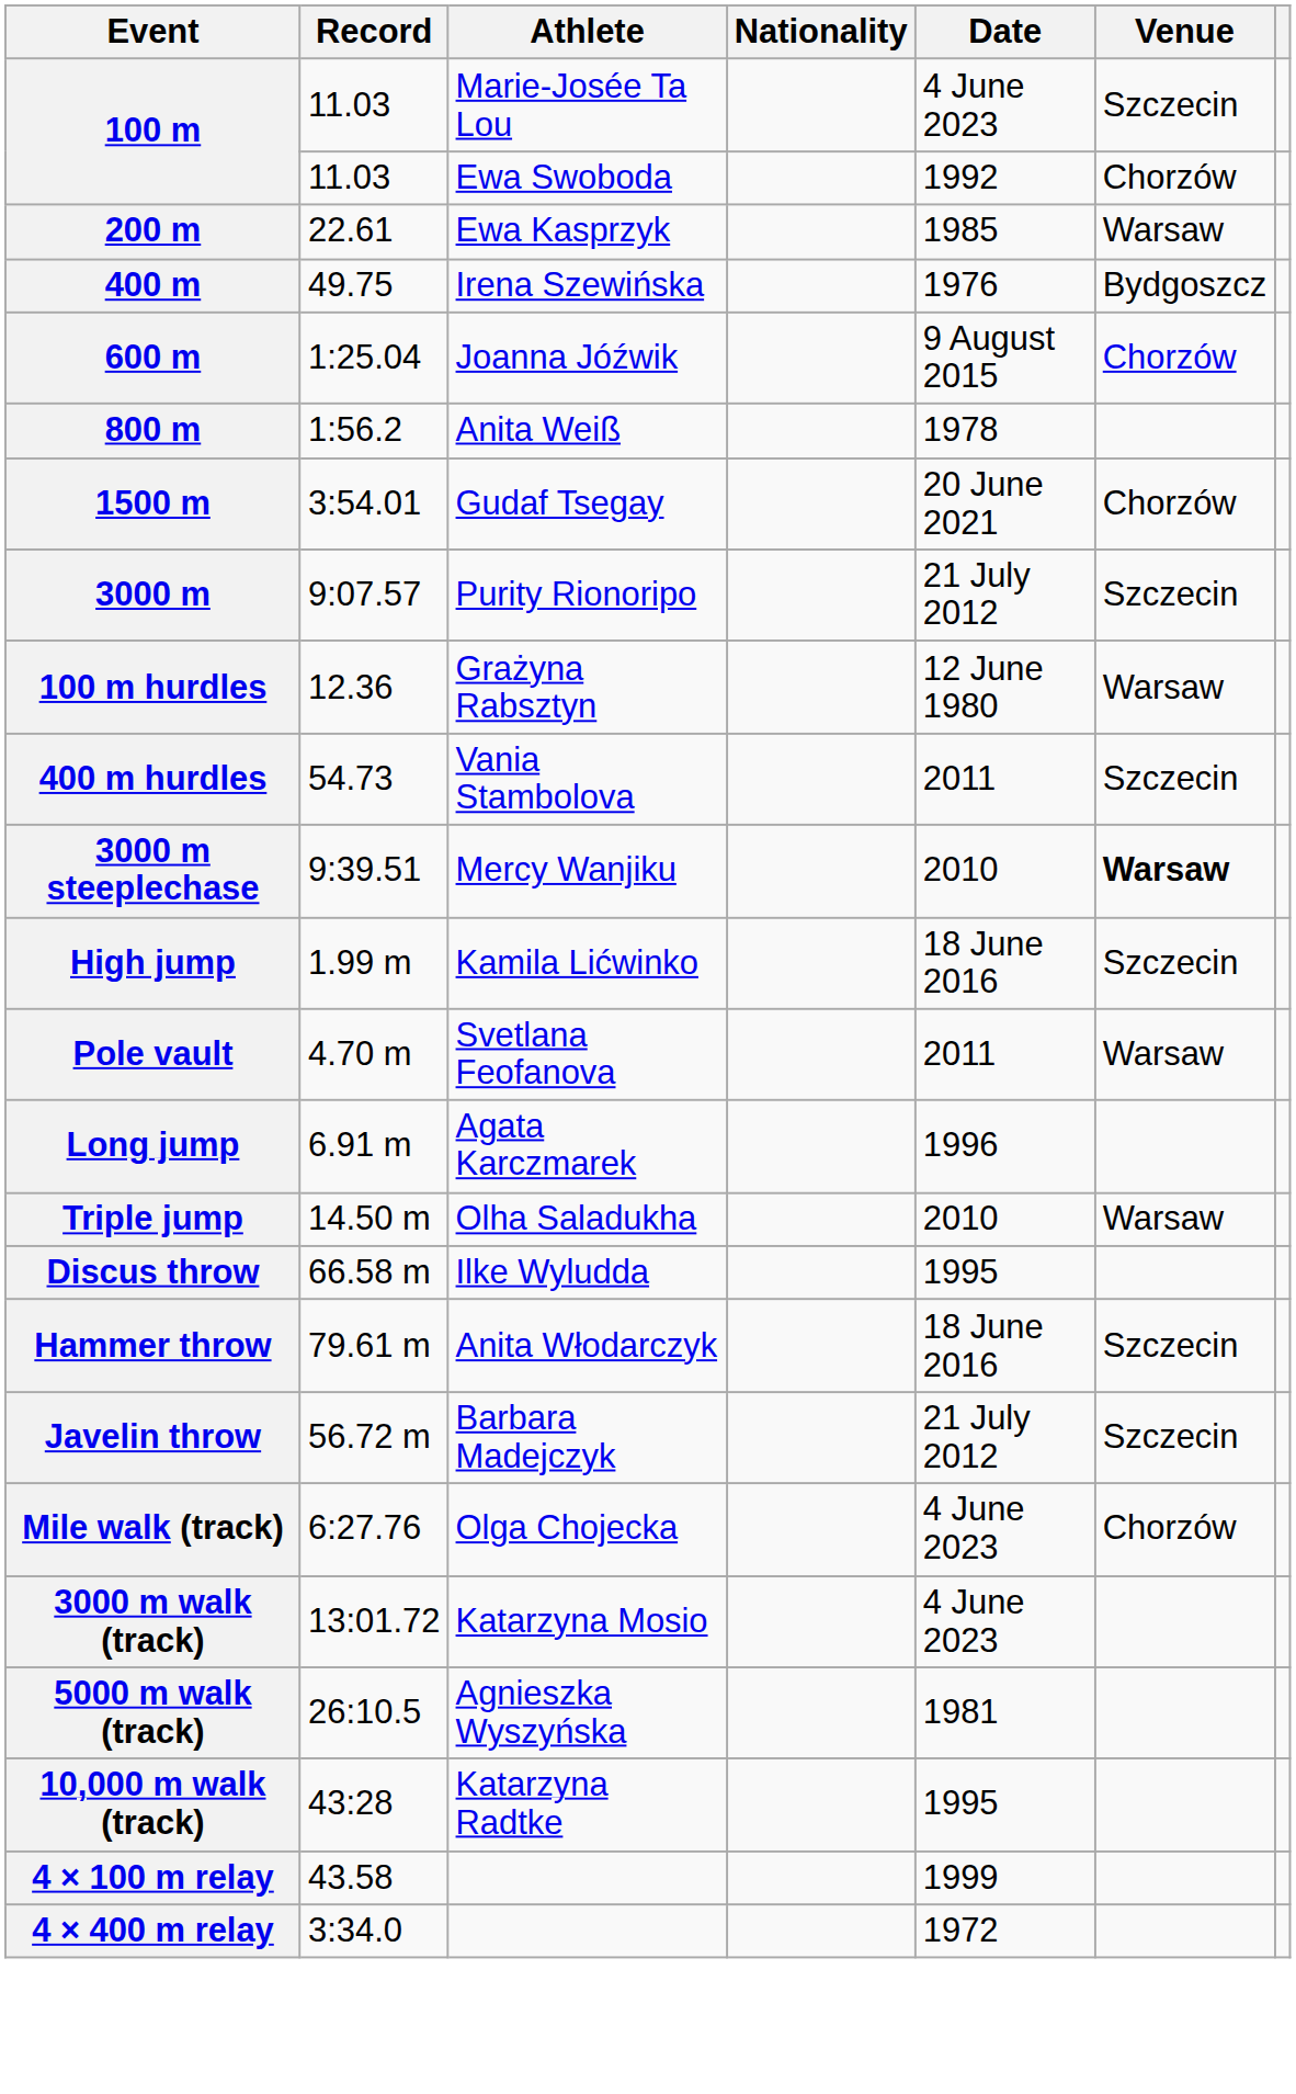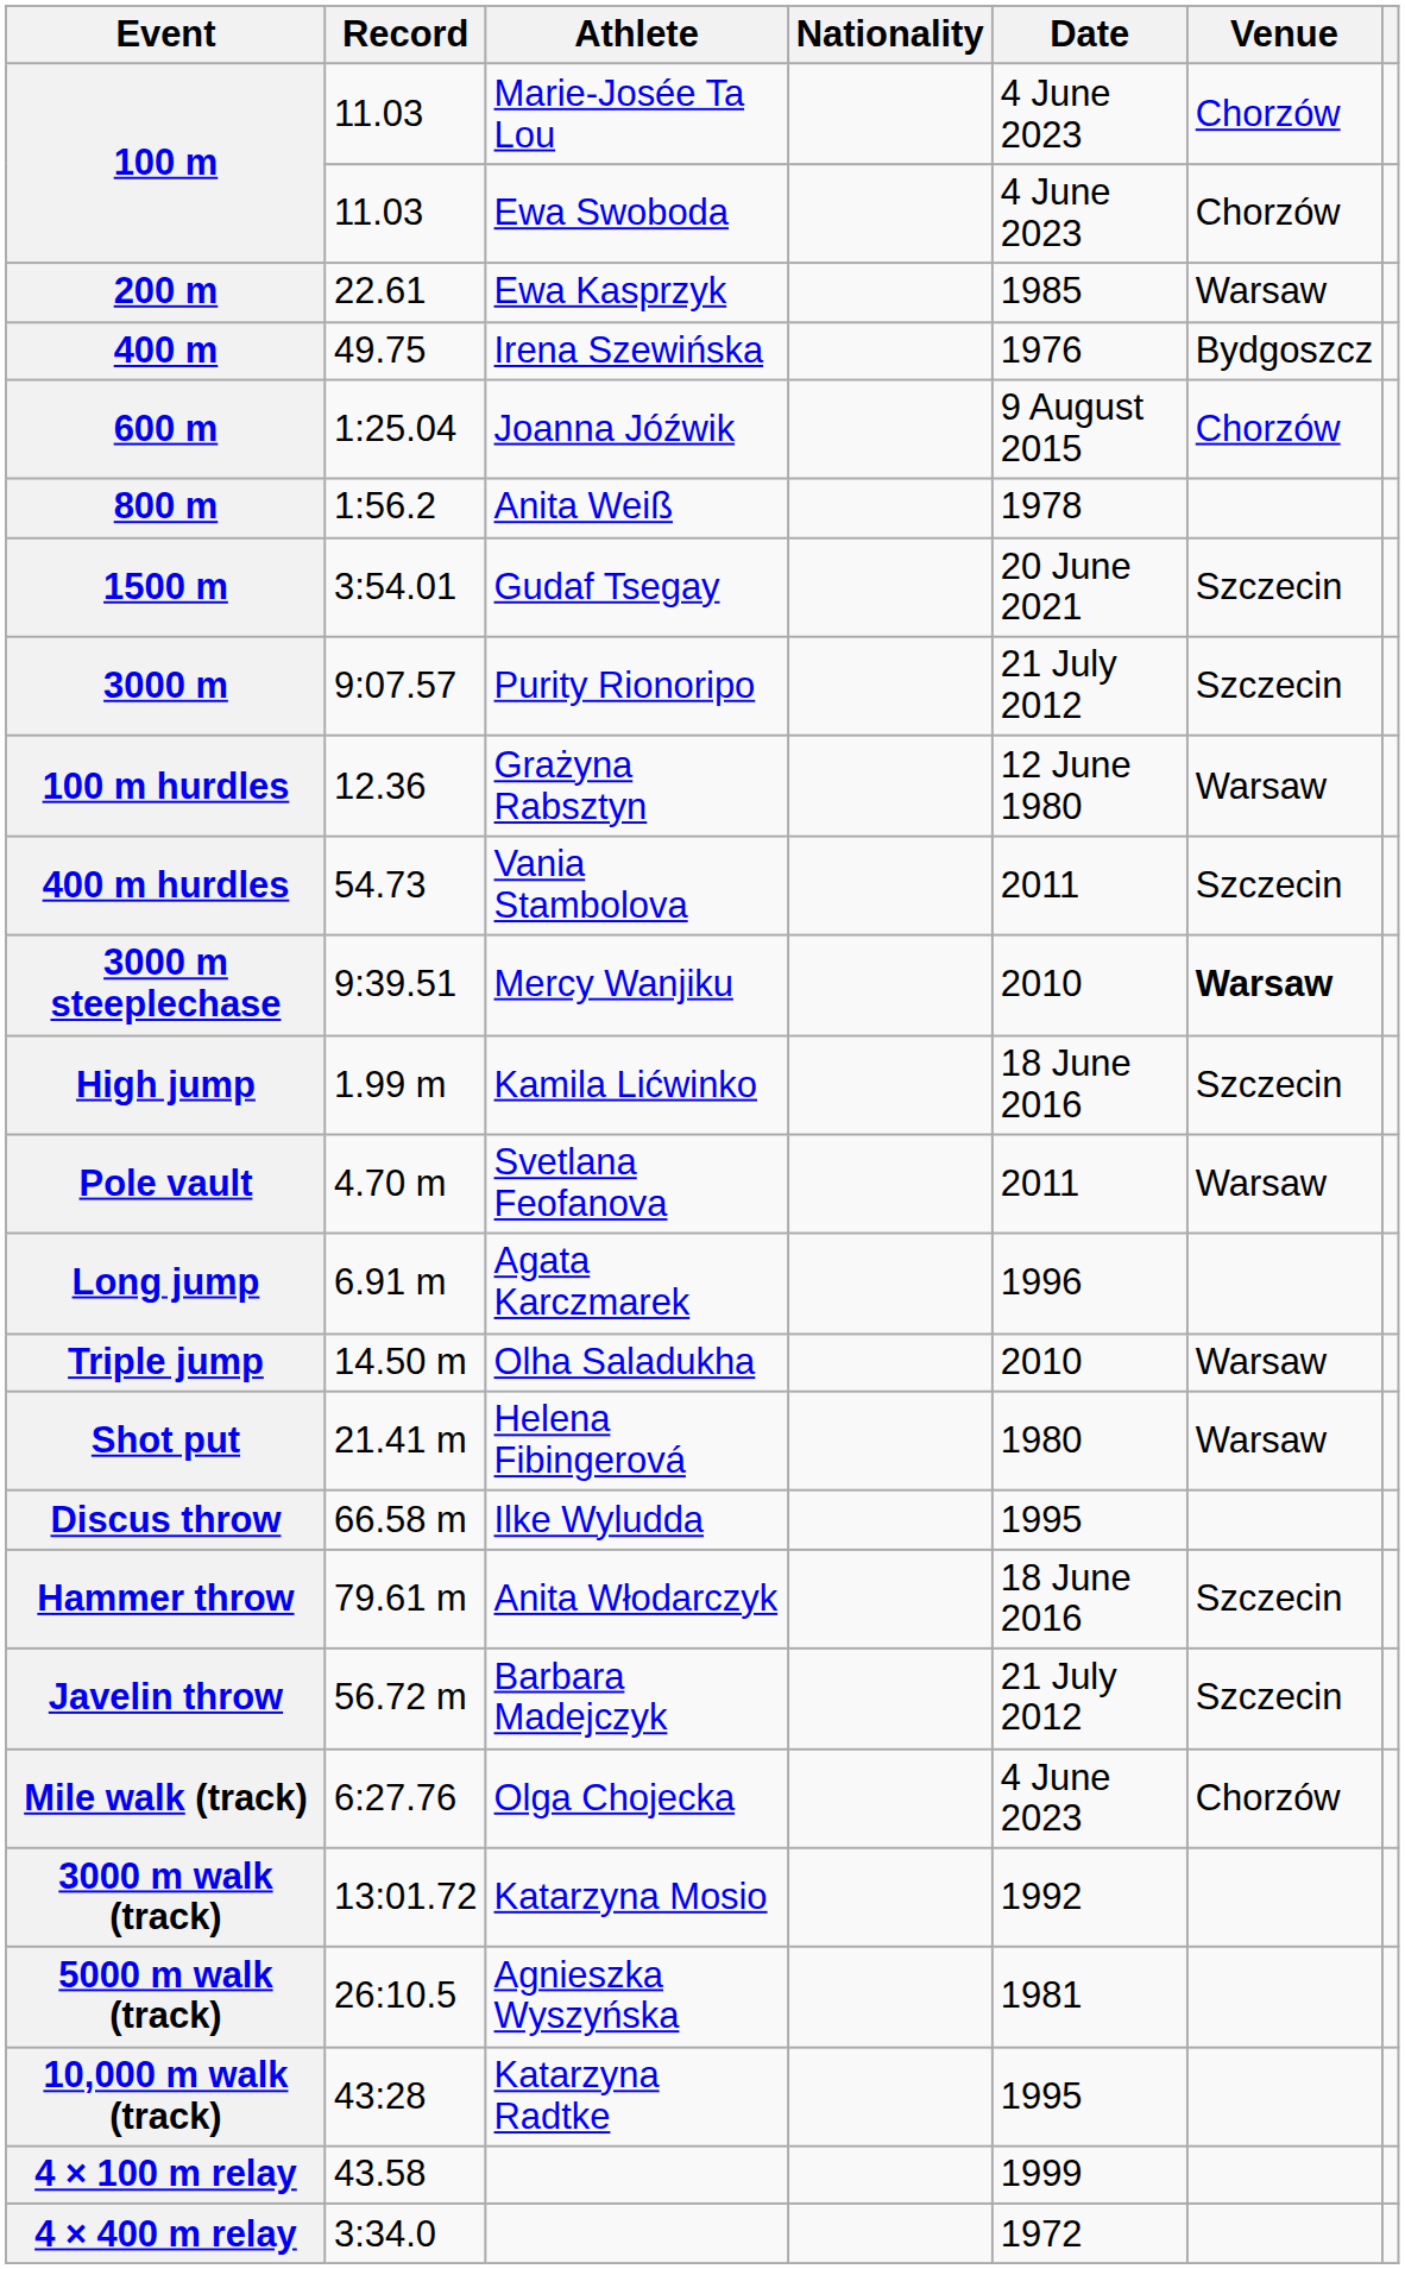 <table class="wikitable plainrowheaders sticky-header">
 <tr>
 <th scope="col">Event</th>
 <th scope="col">Record</th>
 <th scope="col">Athlete</th>
 <th scope="col">Nationality</th>
 <th scope="col">Date</th>
 <th scope="col">Venue</th>
 <th scope="col"></th>
 </tr>
 <tr>
 <th scope="rowgroup" rowspan="2"><a href='#'>100 m</a></th>
 <td>11.03 </td>
 <td><a href='#'>Marie-Josée Ta Lou</a></td>
 <td></td>
 <td>4 June 2023</td>
-<td>Szczecin</td>
+<td><a href='#'>Chorzów</a></td>
 <td></td>
 </tr>
 <tr>
 <td>11.03 </td>
 <td><a href='#'>Ewa Swoboda</a></td>
 <td></td>
-<td>1992</td>
+<td>4 June 2023</td>
 <td>Chorzów</td>
 <td></td>
 </tr>
 <tr>
 <th scope="row"><a href='#'>200 m</a></th>
 <td>22.61</td>
 <td><a href='#'>Ewa Kasprzyk</a></td>
 <td></td>
 <td>1985</td>
 <td>Warsaw</td>
 <td></td>
 </tr>
 <tr>
 <th scope="row"><a href='#'>400 m</a></th>
 <td>49.75</td>
 <td><a href='#'>Irena Szewińska</a></td>
 <td></td>
 <td>1976</td>
 <td>Bydgoszcz</td>
 <td></td>
 </tr>
 <tr>
 <th scope="row"><a href='#'>600 m</a></th>
 <td>1:25.04</td>
 <td><a href='#'>Joanna Jóźwik</a></td>
 <td></td>
 <td>9 August 2015</td>
 <td><a href='#'>Chorzów</a></td>
 <td></td>
 </tr>
 <tr>
 <th scope="row"><a href='#'>800 m</a></th>
 <td>1:56.2</td>
 <td><a href='#'>Anita Weiß</a></td>
 <td></td>
 <td>1978</td>
 <td></td>
 <td></td>
 </tr>
 <tr>
 <th scope="row"><a href='#'>1500 m</a></th>
 <td>3:54.01</td>
 <td><a href='#'>Gudaf Tsegay</a></td>
 <td></td>
 <td>20 June 2021</td>
-<td>Chorzów</td>
+<td>Szczecin</td>
 <td></td>
 </tr>
 <tr>
 <th scope="row"><a href='#'>3000 m</a></th>
 <td>9:07.57</td>
 <td><a href='#'>Purity Rionoripo</a></td>
 <td></td>
 <td>21 July 2012</td>
 <td>Szczecin</td>
 <td></td>
 </tr>
 <tr>
 <th scope="row"><a href='#'>100 m hurdles</a></th>
 <td>12.36 </td>
 <td><a href='#'>Grażyna Rabsztyn</a></td>
 <td></td>
 <td>12 June 1980</td>
 <td>Warsaw</td>
 <td></td>
 </tr>
 <tr>
 <th scope="row"><a href='#'>400 m hurdles</a></th>
 <td>54.73</td>
 <td><a href='#'>Vania Stambolova</a></td>
 <td></td>
 <td>2011</td>
 <td>Szczecin</td>
 <td></td>
 </tr>
 <tr>
 <th scope="row"><a href='#'>3000 m steeplechase</a></th>
 <td>9:39.51</td>
 <td><a href='#'>Mercy Wanjiku</a></td>
 <td></td>
 <td>2010</td>
 <td><strong>Warsaw</strong></td>
 <td></td>
 </tr>
 <tr>
 <th scope="row"><a href='#'>High jump</a></th>
 <td>1.99 m</td>
 <td><a href='#'>Kamila Lićwinko</a></td>
 <td></td>
 <td>18 June 2016</td>
 <td>Szczecin</td>
 <td></td>
 </tr>
 <tr>
 <th scope="row"><a href='#'>Pole vault</a></th>
 <td>4.70 m</td>
 <td><a href='#'>Svetlana Feofanova</a></td>
 <td></td>
 <td>2011</td>
 <td>Warsaw</td>
 <td></td>
 </tr>
 <tr>
 <th scope="row"><a href='#'>Long jump</a></th>
 <td>6.91 m</td>
 <td><a href='#'>Agata Karczmarek</a></td>
 <td></td>
 <td>1996</td>
 <td></td>
 <td></td>
 </tr>
 <tr>
 <th scope="row"><a href='#'>Triple jump</a></th>
 <td>14.50 m</td>
 <td><a href='#'>Olha Saladukha</a></td>
 <td></td>
 <td>2010</td>
 <td>Warsaw</td>
 <td></td>
 </tr>
 <tr>
+<th scope="row"><a href='#'>Shot put</a></th>
+<td>21.41 m</td>
+<td><a href='#'>Helena Fibingerová</a></td>
+<td></td>
+<td>1980</td>
+<td>Warsaw</td>
+<td></td>
+</tr>
+<tr>
 <th scope="row"><a href='#'>Discus throw</a></th>
 <td>66.58 m</td>
 <td><a href='#'>Ilke Wyludda</a></td>
 <td></td>
 <td>1995</td>
 <td></td>
 <td></td>
 </tr>
 <tr>
 <th scope="row"><a href='#'>Hammer throw</a></th>
 <td>79.61 m</td>
 <td><a href='#'>Anita Włodarczyk</a></td>
 <td></td>
 <td>18 June 2016</td>
 <td>Szczecin</td>
 <td></td>
 </tr>
 <tr>
 <th scope="row"><a href='#'>Javelin throw</a></th>
 <td>56.72 m</td>
 <td><a href='#'>Barbara Madejczyk</a></td>
 <td></td>
 <td>21 July 2012</td>
 <td>Szczecin</td>
 <td></td>
 </tr>
 <tr>
 <th scope="row"><a href='#'>Mile walk</a> (track)</th>
 <td>6:27.76</td>
 <td><a href='#'>Olga Chojecka</a></td>
 <td></td>
 <td>4 June 2023</td>
 <td>Chorzów</td>
 <td></td>
 </tr>
 <tr>
 <th scope="row"><a href='#'>3000 m walk</a> (track)</th>
 <td>13:01.72</td>
 <td><a href='#'>Katarzyna Mosio</a></td>
 <td></td>
-<td>4 June 2023</td>
+<td>1992</td>
 <td></td>
 <td></td>
 </tr>
 <tr>
 <th scope="row"><a href='#'>5000 m walk</a> (track)</th>
 <td>26:10.5</td>
 <td><a href='#'>Agnieszka Wyszyńska</a></td>
 <td></td>
 <td>1981</td>
 <td></td>
 <td></td>
 </tr>
 <tr>
 <th scope="row"><a href='#'>10,000 m walk</a> (track)</th>
 <td>43:28</td>
 <td><a href='#'>Katarzyna Radtke</a></td>
 <td></td>
 <td>1995</td>
 <td></td>
 <td></td>
 </tr>
 <tr>
 <th scope="row"><a href='#'>4 × 100 m relay</a></th>
 <td>43.58</td>
 <td></td>
 <td></td>
 <td>1999</td>
 <td></td>
 <td></td>
 </tr>
 <tr>
 <th scope="row"><a href='#'>4 × 400 m relay</a></th>
 <td>3:34.0 </td>
 <td></td>
 <td></td>
 <td>1972</td>
 <td></td>
 <td></td>
 </tr>
 </table>
